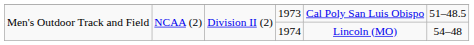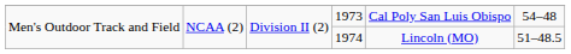 <table class="wikitable">
 <tr>
 </tr>
 <tr align="center">
 <td rowspan="2">Men's Outdoor Track and Field</td>
 <td rowspan="2"><a href='#'>NCAA</a> (2)</td>
 <td rowspan="2"><a href='#'>Division II</a> (2)</td>
 <td>1973</td>
 <td><a href='#'>Cal Poly San Luis Obispo</a></td>
-<td>51–48.5</td>
+<td>54–48</td>
 </tr>
 <tr align="center">
 <td>1974</td>
 <td><a href='#'>Lincoln (MO)</a></td>
-<td>54–48</td>
+<td>51–48.5</td>
 </tr>
 </table>
